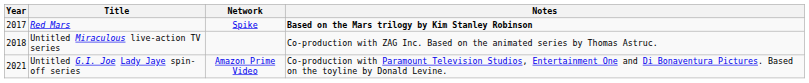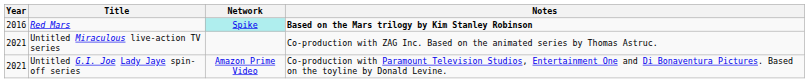 <table class="wikitable sortable">
 <tr>
 <th>Year</th>
 <th>Title</th>
 <th>Network</th>
 <th>Notes</th>
 </tr>
 <tr>
-<td>2017</td>
+<td>2016</td>
 <td><em><a href='#'>Red Mars</a></em></td>
-<td style="text-align:center;"><a href='#'>Spike</a></td>
+<td style="background: paleturquoise; text-align:center;"><a href='#'>Spike</a></td>
 <td><strong>Based on the Mars trilogy by Kim Stanley Robinson</strong></td>
 </tr>
 <tr>
-<td>2018</td>
+<td>2021</td>
 <td>Untitled <em><a href='#'>Miraculous</a></em> live-action TV series</td>
 <td></td>
 <td>Co-production with ZAG Inc. Based on the animated series by Thomas Astruc.</td>
 </tr>
 <tr>
 <td>2021</td>
 <td>Untitled <em><a href='#'>G.I. Joe</a></em> <a href='#'>Lady Jaye</a> spin-off series</td>
 <td style="text-align:center;"><a href='#'>Amazon Prime Video</a></td>
 <td>Co-production with <a href='#'>Paramount Television Studios</a>, <a href='#'>Entertainment One</a> and <a href='#'>Di Bonaventura Pictures</a>. Based on the toyline by Donald Levine.</td>
 </tr>
 </table>
